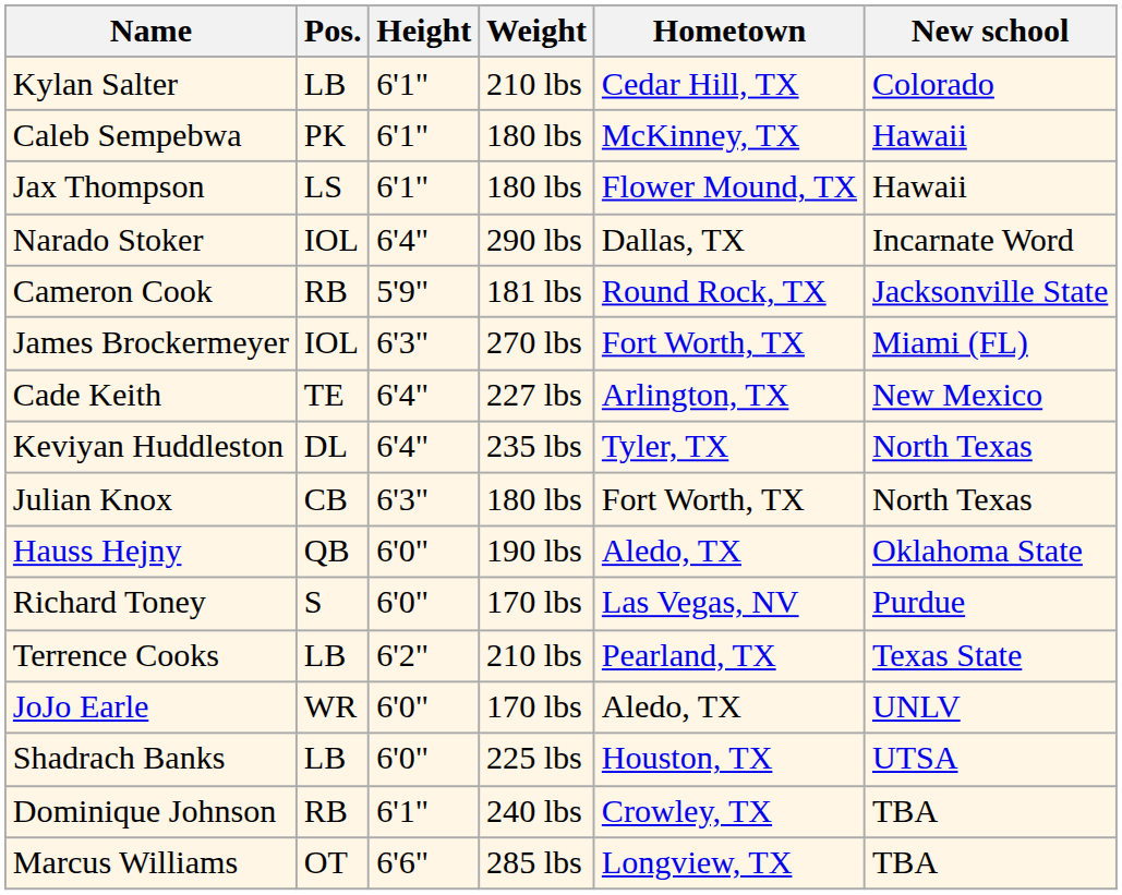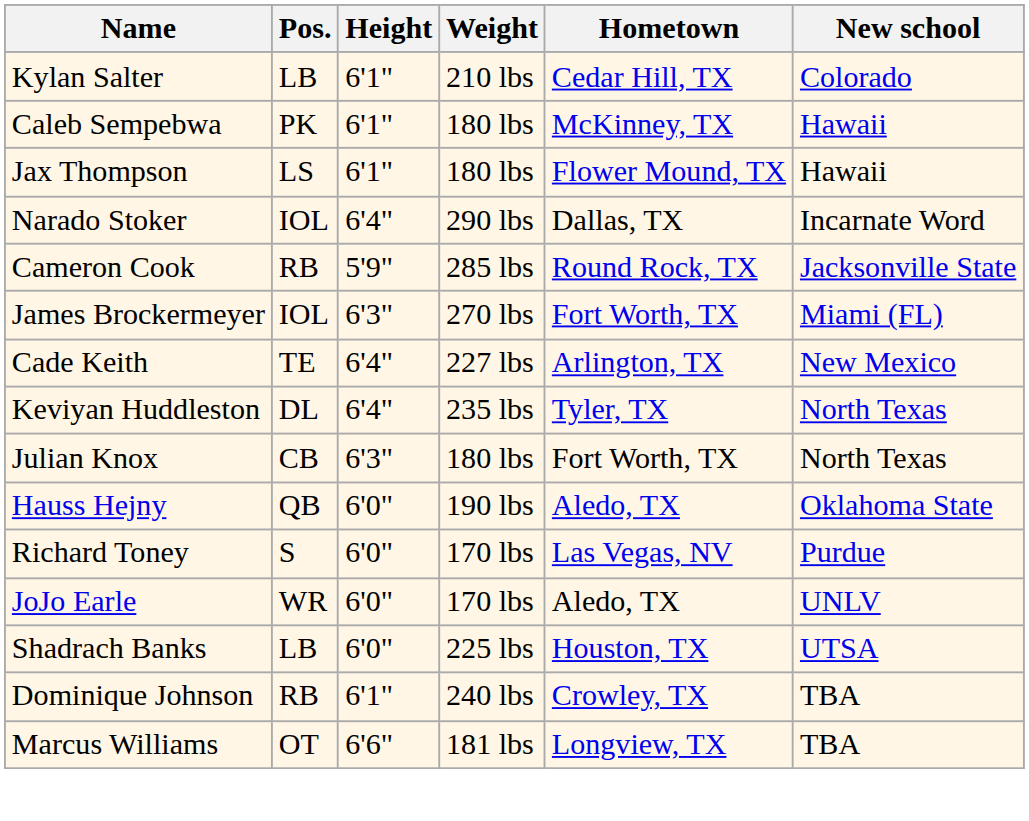 <table class="wikitable sortable">
 <tr>
 <th>Name</th>
 <th>Pos.</th>
 <th>Height</th>
 <th>Weight</th>
 <th>Hometown</th>
 <th class="unsortable">New school</th>
 </tr>
 <tr style="background:#FFF6E6;">
 <td>Kylan Salter</td>
 <td>LB</td>
 <td>6'1"</td>
 <td>210 lbs</td>
 <td><a href='#'>Cedar Hill, TX</a></td>
 <td><a href='#'>Colorado</a></td>
 </tr>
 <tr style="background:#FFF6E6;">
 <td>Caleb Sempebwa</td>
 <td>PK</td>
 <td>6'1"</td>
 <td>180 lbs</td>
 <td><a href='#'>McKinney, TX</a></td>
 <td><a href='#'>Hawaii</a></td>
 </tr>
 <tr style="background:#FFF6E6;">
 <td>Jax Thompson</td>
 <td>LS</td>
 <td>6'1"</td>
 <td>180 lbs</td>
 <td><a href='#'>Flower Mound, TX</a></td>
 <td>Hawaii</td>
 </tr>
 <tr style="background:#FFF6E6;">
 <td>Narado Stoker</td>
 <td>IOL</td>
 <td>6'4"</td>
 <td>290 lbs</td>
 <td>Dallas, TX</td>
 <td>Incarnate Word</td>
 </tr>
 <tr style="background:#FFF6E6;">
 <td>Cameron Cook</td>
 <td>RB</td>
 <td>5'9"</td>
-<td>181 lbs</td>
+<td>285 lbs</td>
 <td><a href='#'>Round Rock, TX</a></td>
 <td><a href='#'>Jacksonville State</a></td>
 </tr>
 <tr style="background:#FFF6E6;">
 <td>James Brockermeyer</td>
 <td>IOL</td>
 <td>6'3"</td>
 <td>270 lbs</td>
 <td><a href='#'>Fort Worth, TX</a></td>
 <td><a href='#'>Miami (FL)</a></td>
 </tr>
 <tr style="background:#FFF6E6;">
 <td>Cade Keith</td>
 <td>TE</td>
 <td>6'4"</td>
 <td>227 lbs</td>
 <td><a href='#'>Arlington, TX</a></td>
 <td><a href='#'>New Mexico</a></td>
 </tr>
 <tr style="background:#FFF6E6;">
 <td>Keviyan Huddleston</td>
 <td>DL</td>
 <td>6'4"</td>
 <td>235 lbs</td>
 <td><a href='#'>Tyler, TX</a></td>
 <td><a href='#'>North Texas</a></td>
 </tr>
 <tr style="background:#FFF6E6;">
 <td>Julian Knox</td>
 <td>CB</td>
 <td>6'3"</td>
 <td>180 lbs</td>
 <td>Fort Worth, TX</td>
 <td>North Texas</td>
 </tr>
 <tr style="background:#FFF6E6;">
 <td><a href='#'>Hauss Hejny</a></td>
 <td>QB</td>
 <td>6'0"</td>
 <td>190 lbs</td>
 <td><a href='#'>Aledo, TX</a></td>
 <td><a href='#'>Oklahoma State</a></td>
 </tr>
 <tr style="background:#FFF6E6;">
 <td>Richard Toney</td>
 <td>S</td>
 <td>6'0"</td>
 <td>170 lbs</td>
 <td><a href='#'>Las Vegas, NV</a></td>
 <td><a href='#'>Purdue</a></td>
 </tr>
 <tr style="background:#FFF6E6;">
-<td>Terrence Cooks</td>
-<td>LB</td>
-<td>6'2"</td>
-<td>210 lbs</td>
-<td><a href='#'>Pearland, TX</a></td>
-<td><a href='#'>Texas State</a></td>
-</tr>
-<tr style="background:#FFF6E6;">
 <td><a href='#'>JoJo Earle</a></td>
 <td>WR</td>
 <td>6'0"</td>
 <td>170 lbs</td>
 <td>Aledo, TX</td>
 <td><a href='#'>UNLV</a></td>
 </tr>
 <tr style="background:#FFF6E6;">
 <td>Shadrach Banks</td>
 <td>LB</td>
 <td>6'0"</td>
 <td>225 lbs</td>
 <td><a href='#'>Houston, TX</a></td>
 <td><a href='#'>UTSA</a></td>
 </tr>
 <tr style="background:#FFF6E6;">
 <td>Dominique Johnson</td>
 <td>RB</td>
 <td>6'1"</td>
 <td>240 lbs</td>
 <td><a href='#'>Crowley, TX</a></td>
 <td>TBA</td>
 </tr>
 <tr style="background:#FFF6E6;">
 <td>Marcus Williams</td>
 <td>OT</td>
 <td>6'6"</td>
-<td>285 lbs</td>
+<td>181 lbs</td>
 <td><a href='#'>Longview, TX</a></td>
 <td>TBA</td>
 </tr>
 </table>
